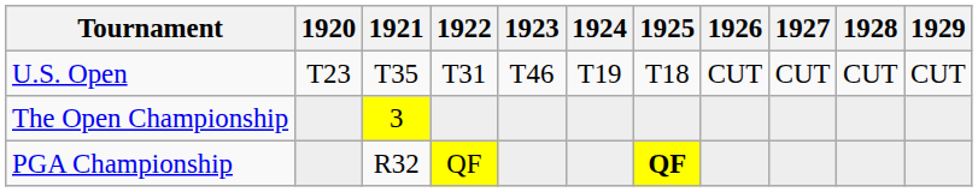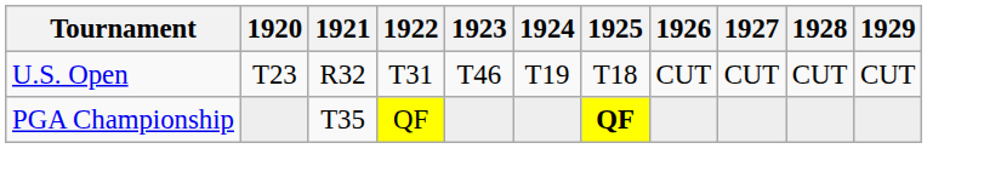 <table class="wikitable" style="font-size:95%;text-align:center;">
 <tr>
 <th>Tournament</th>
 <th>1920</th>
 <th>1921</th>
 <th>1922</th>
 <th>1923</th>
 <th>1924</th>
 <th>1925</th>
 <th>1926</th>
 <th>1927</th>
 <th>1928</th>
 <th>1929</th>
 </tr>
 <tr>
 <td align="left"><a href='#'>U.S. Open</a></td>
 <td>T23</td>
-<td>T35</td>
+<td>R32</td>
 <td>T31</td>
 <td>T46</td>
 <td>T19</td>
 <td>T18</td>
 <td>CUT</td>
 <td>CUT</td>
 <td>CUT</td>
 <td>CUT</td>
 </tr>
 <tr>
-<td align="left"><a href='#'>The Open Championship</a></td>
-<td style="background:#eeeeee;"></td>
-<td style="background:yellow;">3</td>
-<td style="background:#eeeeee;"></td>
-<td style="background:#eeeeee;"></td>
-<td style="background:#eeeeee;"></td>
-<td style="background:#eeeeee;"></td>
-<td style="background:#eeeeee;"></td>
-<td style="background:#eeeeee;"></td>
-<td style="background:#eeeeee;"></td>
-<td style="background:#eeeeee;"></td>
-</tr>
-<tr>
 <td align="left"><a href='#'>PGA Championship</a></td>
 <td style="background:#eeeeee;"></td>
-<td>R32</td>
+<td>T35</td>
 <td style="background:yellow;">QF</td>
 <td style="background:#eeeeee;"></td>
 <td style="background:#eeeeee;"></td>
 <td style="background:yellow;"><strong>QF</strong></td>
 <td style="background:#eeeeee;"></td>
 <td style="background:#eeeeee;"></td>
 <td style="background:#eeeeee;"></td>
 <td style="background:#eeeeee;"></td>
 </tr>
 </table>
